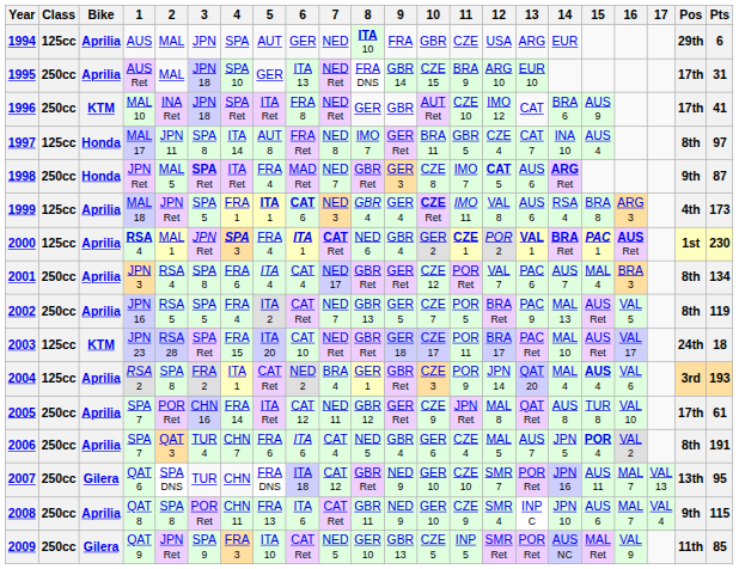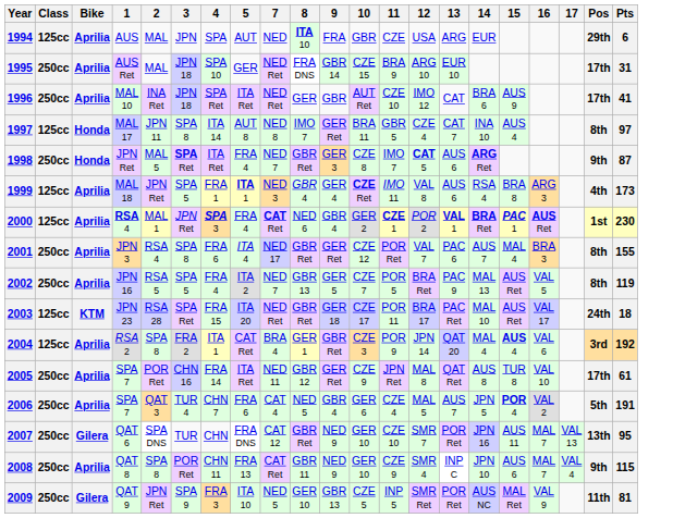 <table class="wikitable" style="text-align:center">
 <tr>
 <th>Year</th>
 <th>Class</th>
 <th>Bike</th>
 <th>1</th>
 <th>2</th>
 <th>3</th>
 <th>4</th>
 <th>5</th>
-<th>6</th>
 <th>7</th>
 <th>8</th>
 <th>9</th>
 <th>10</th>
 <th>11</th>
 <th>12</th>
 <th>13</th>
 <th>14</th>
 <th>15</th>
 <th>16</th>
 <th>17</th>
 <th>Pos</th>
 <th>Pts</th>
 </tr>
 <tr>
 <th align="left"><a href='#'>1994</a></th>
 <th align="left">125cc</th>
 <th align="left"><a href='#'>Aprilia</a></th>
 <td><a href='#'>AUS</a></td>
 <td><a href='#'>MAL</a></td>
 <td><a href='#'>JPN</a></td>
 <td><a href='#'>SPA</a></td>
 <td><a href='#'>AUT</a></td>
-<td><a href='#'>GER</a></td>
 <td><a href='#'>NED</a></td>
 <td style="background:#DFFFDF;"><strong><a href='#'>ITA</a></strong><br><small>10</small></td>
 <td><a href='#'>FRA</a></td>
 <td><a href='#'>GBR</a></td>
 <td><a href='#'>CZE</a></td>
 <td><a href='#'>USA</a></td>
 <td><a href='#'>ARG</a></td>
 <td><a href='#'>EUR</a></td>
 <td></td>
 <td></td>
 <td></td>
 <th>29th</th>
 <th>6</th>
 </tr>
 <tr>
 <th align="left"><a href='#'>1995</a></th>
 <th align="left">250cc</th>
 <th align="left"><a href='#'>Aprilia</a></th>
 <td style="background:#EFCFFF;"><a href='#'>AUS</a><br><small>Ret</small></td>
 <td><a href='#'>MAL</a></td>
 <td style="background:#CFCFFF;"><a href='#'>JPN</a><br><small>18</small></td>
 <td style="background:#DFFFDF;"><a href='#'>SPA</a><br><small>10</small></td>
 <td><a href='#'>GER</a></td>
-<td style="background:#DFFFDF;"><a href='#'>ITA</a><br><small>13</small></td>
 <td style="background:#EFCFFF;"><a href='#'>NED</a><br><small>Ret</small></td>
 <td style="background:#ffffff;"><a href='#'>FRA</a><br><small>DNS</small></td>
 <td style="background:#DFFFDF;"><a href='#'>GBR</a><br><small>14</small></td>
 <td style="background:#DFFFDF;"><a href='#'>CZE</a><br><small>15</small></td>
 <td style="background:#DFFFDF;"><a href='#'>BRA</a><br><small>9</small></td>
 <td style="background:#DFFFDF;"><a href='#'>ARG</a><br><small>10</small></td>
 <td style="background:#DFFFDF;"><a href='#'>EUR</a><br><small>10</small></td>
 <td></td>
 <td></td>
 <td></td>
 <td></td>
 <th>17th</th>
 <th>31</th>
 </tr>
 <tr>
 <th align="left"><a href='#'>1996</a></th>
 <th align="left">250cc</th>
-<th align="left"><a href='#'>KTM</a></th>
+<th align="left"><a href='#'>Aprilia</a></th>
 <td style="background:#DFFFDF;"><a href='#'>MAL</a><br><small>10</small></td>
 <td style="background:#EFCFFF;"><a href='#'>INA</a><br><small>Ret</small></td>
 <td style="background:#CFCFFF;"><a href='#'>JPN</a><br><small>18</small></td>
 <td style="background:#EFCFFF;"><a href='#'>SPA</a><br><small>Ret</small></td>
 <td style="background:#EFCFFF;"><a href='#'>ITA</a><br><small>Ret</small></td>
-<td style="background:#DFFFDF;"><a href='#'>FRA</a><br><small>8</small></td>
 <td style="background:#EFCFFF;"><a href='#'>NED</a><br><small>Ret</small></td>
 <td><a href='#'>GER</a></td>
 <td><a href='#'>GBR</a></td>
 <td style="background:#EFCFFF;"><a href='#'>AUT</a><br><small>Ret</small></td>
 <td style="background:#DFFFDF;"><a href='#'>CZE</a><br><small>10</small></td>
 <td style="background:#DFFFDF;"><a href='#'>IMO</a><br><small>12</small></td>
 <td><a href='#'>CAT</a></td>
 <td style="background:#DFFFDF;"><a href='#'>BRA</a><br><small>6</small></td>
 <td style="background:#DFFFDF;"><a href='#'>AUS</a><br><small>9</small></td>
 <td></td>
 <td></td>
 <th>17th</th>
 <th>41</th>
 </tr>
 <tr>
 <th align="left"><a href='#'>1997</a></th>
 <th align="left">125cc</th>
 <th align="left"><a href='#'>Honda</a></th>
 <td style="background:#CFCFFF;"><a href='#'>MAL</a><br><small>17</small></td>
 <td style="background:#DFFFDF;"><a href='#'>JPN</a><br><small>11</small></td>
 <td style="background:#DFFFDF;"><a href='#'>SPA</a><br><small>8</small></td>
 <td style="background:#DFFFDF;"><a href='#'>ITA</a><br><small>14</small></td>
 <td style="background:#DFFFDF;"><a href='#'>AUT</a><br><small>8</small></td>
-<td style="background:#EFCFFF;"><a href='#'>FRA</a><br><small>Ret</small></td>
 <td style="background:#DFFFDF;"><a href='#'>NED</a><br><small>8</small></td>
 <td style="background:#DFFFDF;"><a href='#'>IMO</a><br><small>7</small></td>
 <td style="background:#EFCFFF;"><a href='#'>GER</a><br><small>Ret</small></td>
 <td style="background:#DFFFDF;"><a href='#'>BRA</a><br><small>11</small></td>
 <td style="background:#DFFFDF;"><a href='#'>GBR</a><br><small>5</small></td>
 <td style="background:#DFFFDF;"><a href='#'>CZE</a><br><small>4</small></td>
 <td style="background:#DFFFDF;"><a href='#'>CAT</a><br><small>7</small></td>
 <td style="background:#DFFFDF;"><a href='#'>INA</a><br><small>10</small></td>
 <td style="background:#DFFFDF;"><a href='#'>AUS</a><br><small>4</small></td>
 <td></td>
 <td></td>
 <th>8th</th>
 <th>97</th>
 </tr>
 <tr>
 <th align="left"><a href='#'>1998</a></th>
 <th align="left">250cc</th>
 <th align="left"><a href='#'>Honda</a></th>
 <td style="background:#EFCFFF;"><a href='#'>JPN</a><br><small>Ret</small></td>
 <td style="background:#DFFFDF;"><a href='#'>MAL</a><br><small>5</small></td>
 <td style="background:#EFCFFF;"><strong><a href='#'>SPA</a></strong><br><small>Ret</small></td>
 <td style="background:#EFCFFF;"><a href='#'>ITA</a><br><small>Ret</small></td>
 <td style="background:#DFFFDF;"><a href='#'>FRA</a><br><small>4</small></td>
-<td style="background:#EFCFFF;"><a href='#'>MAD</a><br><small>Ret</small></td>
 <td style="background:#DFFFDF;"><a href='#'>NED</a><br><small>7</small></td>
 <td style="background:#EFCFFF;"><a href='#'>GBR</a><br><small>Ret</small></td>
 <td style="background:#FFDF9F;"><a href='#'>GER</a><br><small>3</small></td>
 <td style="background:#DFFFDF;"><a href='#'>CZE</a><br><small>8</small></td>
 <td style="background:#DFFFDF;"><a href='#'>IMO</a><br><small>7</small></td>
 <td style="background:#DFFFDF;"><strong><a href='#'>CAT</a></strong><br><small>5</small></td>
 <td style="background:#DFFFDF;"><a href='#'>AUS</a><br><small>6</small></td>
 <td style="background:#EFCFFF;"><strong><a href='#'>ARG</a></strong><br><small>Ret</small></td>
 <td></td>
 <td></td>
 <td></td>
 <th>9th</th>
 <th>87</th>
 </tr>
 <tr>
 <th align="left"><a href='#'>1999</a></th>
 <th align="left">125cc</th>
 <th align="left"><a href='#'>Aprilia</a></th>
 <td style="background:#CFCFFF;"><a href='#'>MAL</a><br><small>18</small></td>
 <td style="background:#efcfff;"><a href='#'>JPN</a><br><small>Ret</small></td>
 <td style="background:#dfffdf;"><a href='#'>SPA</a><br><small>5</small></td>
 <td style="background:#ffffbf;"><a href='#'>FRA</a><br><small>1</small></td>
 <td style="background:#ffffbf;"><strong><a href='#'>ITA</a></strong><br><small>1</small></td>
-<td style="background:#dfffdf;"><strong><a href='#'>CAT</a></strong><br><small>6</small></td>
 <td style="background:#ffdf9f;"><a href='#'>NED</a><br><small>3</small></td>
 <td style="background:#dfffdf;"><em><a href='#'>GBR</a></em><br><small>4</small></td>
 <td style="background:#dfffdf;"><a href='#'>GER</a><br><small>4</small></td>
 <td style="background:#efcfff;"><strong><a href='#'>CZE</a></strong><br><small>Ret</small></td>
 <td style="background:#dfffdf;"><em><a href='#'>IMO</a></em><br><small>11</small></td>
 <td style="background:#dfffdf;"><a href='#'>VAL</a><br><small>8</small></td>
 <td style="background:#dfffdf;"><a href='#'>AUS</a><br><small>6</small></td>
 <td style="background:#dfffdf;"><a href='#'>RSA</a><br><small>4</small></td>
 <td style="background:#dfffdf;"><a href='#'>BRA</a><br><small>8</small></td>
 <td style="background:#ffdf9f;"><a href='#'>ARG</a><br><small>3</small></td>
 <td></td>
 <th>4th</th>
 <th>173</th>
 </tr>
 <tr>
 <th align="left"><a href='#'>2000</a></th>
 <th align="left">125cc</th>
 <th align="left"><a href='#'>Aprilia</a></th>
 <td style="background:#dfffdf;"><strong><a href='#'>RSA</a></strong><br><small>4</small></td>
 <td style="background:#ffffbf;"><a href='#'>MAL</a><br><small>1</small></td>
 <td style="background:#efcfff;"><em><a href='#'>JPN</a></em><br><small>Ret</small></td>
 <td style="background:#ffdf9f;"><strong><em><a href='#'>SPA</a></em></strong><br><small>3</small></td>
 <td style="background:#dfffdf;"><a href='#'>FRA</a><br><small>4</small></td>
-<td style="background:#ffffbf;"><strong><em><a href='#'>ITA</a></em></strong><br><small>1</small></td>
 <td style="background:#efcfff;"><strong><a href='#'>CAT</a></strong><br><small>Ret</small></td>
 <td style="background:#dfffdf;"><a href='#'>NED</a><br><small>6</small></td>
 <td style="background:#dfffdf;"><a href='#'>GBR</a><br><small>4</small></td>
 <td style="background:#dfdfdf;"><a href='#'>GER</a><br><small>2</small></td>
 <td style="background:#ffffbf;"><strong><a href='#'>CZE</a></strong><br><small>1</small></td>
 <td style="background:#dfdfdf;"><em><a href='#'>POR</a></em><br><small>2</small></td>
 <td style="background:#ffffbf;"><strong><a href='#'>VAL</a></strong><br><small>1</small></td>
 <td style="background:#efcfff;"><strong><a href='#'>BRA</a></strong><br><small>Ret</small></td>
 <td style="background:#ffffbf;"><strong><em><a href='#'>PAC</a></em></strong><br><small>1</small></td>
 <td style="background:#efcfff;"><strong><a href='#'>AUS</a></strong><br><small>Ret</small></td>
 <td></td>
 <td style="background:#ffffbf;"><strong>1st</strong></td>
 <td style="background:#ffffbf;"><strong>230</strong></td>
 </tr>
 <tr>
 <th align="left"><a href='#'>2001</a></th>
 <th align="left">250cc</th>
 <th align="left"><a href='#'>Aprilia</a></th>
 <td style="background:#ffdf9f;"><a href='#'>JPN</a><br><small>3</small></td>
 <td style="background:#dfffdf;"><a href='#'>RSA</a><br><small>4</small></td>
 <td style="background:#dfffdf;"><a href='#'>SPA</a><br><small>8</small></td>
 <td style="background:#dfffdf;"><a href='#'>FRA</a><br><small>6</small></td>
 <td style="background:#dfffdf;"><em><a href='#'>ITA</a></em><br><small>4</small></td>
-<td style="background:#dfffdf;"><a href='#'>CAT</a><br><small>4</small></td>
 <td style="background:#CFCFFF;"><a href='#'>NED</a><br><small>17</small></td>
 <td style="background:#efcfff;"><a href='#'>GBR</a><br><small>Ret</small></td>
 <td style="background:#efcfff;"><a href='#'>GER</a><br><small>Ret</small></td>
 <td style="background:#dfffdf;"><a href='#'>CZE</a><br><small>12</small></td>
 <td style="background:#efcfff;"><a href='#'>POR</a><br><small>Ret</small></td>
 <td style="background:#dfffdf;"><a href='#'>VAL</a><br><small>7</small></td>
 <td style="background:#dfffdf;"><a href='#'>PAC</a><br><small>6</small></td>
 <td style="background:#dfffdf;"><a href='#'>AUS</a><br><small>7</small></td>
 <td style="background:#dfffdf;"><a href='#'>MAL</a><br><small>4</small></td>
 <td style="background:#ffdf9f;"><a href='#'>BRA</a><br><small>3</small></td>
 <td></td>
 <th>8th</th>
-<th>134</th>
+<th>155</th>
 </tr>
 <tr>
 <th align="left"><a href='#'>2002</a></th>
 <th align="left">250cc</th>
 <th align="left"><a href='#'>Aprilia</a></th>
 <td style="background:#CFCFFF;"><a href='#'>JPN</a><br><small>16</small></td>
 <td style="background:#dfffdf;"><a href='#'>RSA</a><br><small>5</small></td>
 <td style="background:#dfffdf;"><a href='#'>SPA</a><br><small>5</small></td>
 <td style="background:#dfffdf;"><a href='#'>FRA</a><br><small>4</small></td>
 <td style="background:#dfdfdf;"><a href='#'>ITA</a><br><small>2</small></td>
-<td style="background:#efcfff;"><a href='#'>CAT</a><br><small>Ret</small></td>
 <td style="background:#dfffdf;"><a href='#'>NED</a><br><small>7</small></td>
 <td style="background:#dfffdf;"><a href='#'>GBR</a><br><small>13</small></td>
 <td style="background:#dfffdf;"><a href='#'>GER</a><br><small>5</small></td>
 <td style="background:#dfffdf;"><a href='#'>CZE</a><br><small>7</small></td>
 <td style="background:#dfffdf;"><a href='#'>POR</a><br><small>5</small></td>
 <td style="background:#efcfff;"><a href='#'>BRA</a><br><small>Ret</small></td>
 <td style="background:#dfffdf;"><a href='#'>PAC</a><br><small>9</small></td>
 <td style="background:#dfffdf;"><a href='#'>MAL</a><br><small>13</small></td>
 <td style="background:#efcfff;"><a href='#'>AUS</a><br><small>Ret</small></td>
 <td style="background:#dfffdf;"><a href='#'>VAL</a><br><small>5</small></td>
 <td></td>
 <th>8th</th>
 <th>119</th>
 </tr>
 <tr>
 <th align="left"><a href='#'>2003</a></th>
 <th align="left">125cc</th>
 <th align="left"><a href='#'>KTM</a></th>
 <td style="background:#CFCFFF;"><a href='#'>JPN</a><br><small>23</small></td>
 <td style="background:#CFCFFF;"><a href='#'>RSA</a><br><small>28</small></td>
 <td style="background:#efcfff;"><a href='#'>SPA</a><br><small>Ret</small></td>
 <td style="background:#dfffdf;"><a href='#'>FRA</a><br><small>15</small></td>
 <td style="background:#CFCFFF;"><a href='#'>ITA</a><br><small>20</small></td>
-<td style="background:#dfffdf;"><a href='#'>CAT</a><br><small>10</small></td>
 <td style="background:#efcfff;"><a href='#'>NED</a><br><small>Ret</small></td>
 <td style="background:#efcfff;"><a href='#'>GBR</a><br><small>Ret</small></td>
 <td style="background:#CFCFFF;"><a href='#'>GER</a><br><small>18</small></td>
 <td style="background:#CFCFFF;"><a href='#'>CZE</a><br><small>17</small></td>
 <td style="background:#dfffdf;"><a href='#'>POR</a><br><small>11</small></td>
 <td style="background:#CFCFFF;"><a href='#'>BRA</a><br><small>17</small></td>
 <td style="background:#efcfff;"><a href='#'>PAC</a><br><small>Ret</small></td>
 <td style="background:#dfffdf;"><a href='#'>MAL</a><br><small>10</small></td>
 <td style="background:#efcfff;"><a href='#'>AUS</a><br><small>Ret</small></td>
 <td style="background:#CFCFFF;"><a href='#'>VAL</a><br><small>17</small></td>
 <td></td>
 <th>24th</th>
 <th>18</th>
 </tr>
 <tr>
 <th align="left"><a href='#'>2004</a></th>
 <th align="left">125cc</th>
 <th align="left"><a href='#'>Aprilia</a></th>
 <td style="background:#dfdfdf;"><em><a href='#'>RSA</a></em><br><small>2</small></td>
 <td style="background:#dfffdf;"><a href='#'>SPA</a><br><small>8</small></td>
 <td style="background:#dfdfdf;"><a href='#'>FRA</a><br><small>2</small></td>
 <td style="background:#ffffbf;"><a href='#'>ITA</a><br><small>1</small></td>
 <td style="background:#efcfff;"><a href='#'>CAT</a><br><small>Ret</small></td>
-<td style="background:#dfdfdf;"><a href='#'>NED</a><br><small>2</small></td>
 <td style="background:#dfffdf;"><a href='#'>BRA</a><br><small>4</small></td>
 <td style="background:#ffffbf;"><a href='#'>GER</a><br><small>1</small></td>
 <td style="background:#efcfff;"><a href='#'>GBR</a><br><small>Ret</small></td>
 <td style="background:#ffdf9f;"><a href='#'>CZE</a><br><small>3</small></td>
 <td style="background:#dfffdf;"><a href='#'>POR</a><br><small>9</small></td>
 <td style="background:#dfffdf;"><a href='#'>JPN</a><br><small>14</small></td>
 <td style="background:#CFCFFF;"><a href='#'>QAT</a><br><small>20</small></td>
 <td style="background:#dfffdf;"><a href='#'>MAL</a><br><small>4</small></td>
 <td style="background:#dfffdf;"><strong><a href='#'>AUS</a></strong><br><small>4</small></td>
 <td style="background:#dfffdf;"><a href='#'>VAL</a><br><small>6</small></td>
 <td></td>
 <td style="background:#FFDF9F;"><strong>3rd</strong></td>
-<td style="background:#FFDF9F;"><strong>193</strong></td>
+<td style="background:#FFDF9F;"><strong>192</strong></td>
 </tr>
 <tr>
 <th align="left"><a href='#'>2005</a></th>
 <th align="left">250cc</th>
 <th align="left"><a href='#'>Aprilia</a></th>
 <td style="background:#dfffdf;"><a href='#'>SPA</a><br><small>7</small></td>
 <td style="background:#efcfff;"><a href='#'>POR</a><br><small>Ret</small></td>
 <td style="background:#CFCFFF;"><a href='#'>CHN</a><br><small>16</small></td>
 <td style="background:#dfffdf;"><a href='#'>FRA</a><br><small>14</small></td>
 <td style="background:#efcfff;"><a href='#'>ITA</a><br><small>Ret</small></td>
-<td style="background:#dfffdf;"><a href='#'>CAT</a><br><small>12</small></td>
 <td style="background:#dfffdf;"><a href='#'>NED</a><br><small>11</small></td>
 <td style="background:#dfffdf;"><a href='#'>GBR</a><br><small>12</small></td>
 <td style="background:#efcfff;"><a href='#'>GER</a><br><small>Ret</small></td>
 <td style="background:#dfffdf;"><a href='#'>CZE</a><br><small>9</small></td>
 <td style="background:#efcfff;"><a href='#'>JPN</a><br><small>Ret</small></td>
 <td style="background:#dfffdf;"><a href='#'>MAL</a><br><small>8</small></td>
 <td style="background:#efcfff;"><a href='#'>QAT</a><br><small>Ret</small></td>
 <td style="background:#dfffdf;"><a href='#'>AUS</a><br><small>8</small></td>
 <td style="background:#dfffdf;"><a href='#'>TUR</a><br><small>8</small></td>
 <td style="background:#dfffdf;"><a href='#'>VAL</a><br><small>10</small></td>
 <td></td>
 <th>17th</th>
 <th>61</th>
 </tr>
 <tr>
 <th align="left"><a href='#'>2006</a></th>
 <th align="left">250cc</th>
 <th align="left"><a href='#'>Aprilia</a></th>
 <td style="background:#dfffdf;"><a href='#'>SPA</a><br><small>7</small></td>
 <td style="background:#ffdf9f;"><a href='#'>QAT</a><br><small>3</small></td>
 <td style="background:#dfffdf;"><a href='#'>TUR</a><br><small>4</small></td>
 <td style="background:#dfffdf;"><a href='#'>CHN</a><br><small>7</small></td>
 <td style="background:#dfffdf;"><a href='#'>FRA</a><br><small>6</small></td>
-<td style="background:#dfffdf;"><em><a href='#'>ITA</a></em><br><small>6</small></td>
 <td style="background:#dfffdf;"><a href='#'>CAT</a><br><small>4</small></td>
 <td style="background:#dfffdf;"><a href='#'>NED</a><br><small>5</small></td>
 <td style="background:#dfffdf;"><a href='#'>GBR</a><br><small>4</small></td>
 <td style="background:#dfffdf;"><a href='#'>GER</a><br><small>6</small></td>
 <td style="background:#dfffdf;"><a href='#'>CZE</a><br><small>4</small></td>
 <td style="background:#dfffdf;"><a href='#'>MAL</a><br><small>5</small></td>
 <td style="background:#dfffdf;"><a href='#'>AUS</a><br><small>7</small></td>
 <td style="background:#dfffdf;"><a href='#'>JPN</a><br><small>5</small></td>
 <td style="background:#dfffdf;"><strong><a href='#'>POR</a></strong><br><small>4</small></td>
 <td style="background:#dfdfdf;"><a href='#'>VAL</a><br><small>2</small></td>
 <td></td>
-<th>8th</th>
+<th>5th</th>
 <th>191</th>
 </tr>
 <tr>
 <th align="left"><a href='#'>2007</a></th>
 <th align="left">250cc</th>
 <th align="left"><a href='#'>Gilera</a></th>
 <td style="background:#dfffdf;"><a href='#'>QAT</a><br><small>6</small></td>
 <td style="background:#ffffff;"><a href='#'>SPA</a><br><small>DNS</small></td>
 <td><a href='#'>TUR</a></td>
 <td><a href='#'>CHN</a></td>
 <td style="background:#ffffff;"><a href='#'>FRA</a><br><small>DNS</small></td>
-<td style="background:#CFCFFF;"><a href='#'>ITA</a><br><small>18</small></td>
 <td style="background:#dfffdf;"><a href='#'>CAT</a><br><small>12</small></td>
 <td style="background:#efcfff;"><a href='#'>GBR</a><br><small>Ret</small></td>
 <td style="background:#dfffdf;"><a href='#'>NED</a><br><small>9</small></td>
 <td style="background:#dfffdf;"><a href='#'>GER</a><br><small>10</small></td>
 <td style="background:#dfffdf;"><a href='#'>CZE</a><br><small>10</small></td>
 <td style="background:#dfffdf;"><a href='#'>SMR</a><br><small>7</small></td>
 <td style="background:#efcfff;"><a href='#'>POR</a><br><small>Ret</small></td>
 <td style="background:#CFCFFF;"><a href='#'>JPN</a><br><small>16</small></td>
 <td style="background:#dfffdf;"><a href='#'>AUS</a><br><small>11</small></td>
 <td style="background:#dfffdf;"><a href='#'>MAL</a><br><small>7</small></td>
 <td style="background:#dfffdf;"><a href='#'>VAL</a><br><small>13</small></td>
 <th>13th</th>
 <th>95</th>
 </tr>
 <tr>
 <th align="left"><a href='#'>2008</a></th>
 <th align="left">250cc</th>
 <th align="left"><a href='#'>Aprilia</a></th>
 <td style="background:#dfffdf;"><a href='#'>QAT</a><br><small>8</small></td>
 <td style="background:#dfffdf;"><a href='#'>SPA</a><br><small>8</small></td>
 <td style="background:#efcfff;"><a href='#'>POR</a><br><small>Ret</small></td>
 <td style="background:#dfffdf;"><a href='#'>CHN</a><br><small>11</small></td>
 <td style="background:#dfffdf;"><a href='#'>FRA</a><br><small>13</small></td>
-<td style="background:#dfffdf;"><a href='#'>ITA</a><br><small>6</small></td>
 <td style="background:#efcfff;"><a href='#'>CAT</a><br><small>Ret</small></td>
 <td style="background:#dfffdf;"><a href='#'>GBR</a><br><small>11</small></td>
 <td style="background:#dfffdf;"><a href='#'>NED</a><br><small>9</small></td>
 <td style="background:#dfffdf;"><a href='#'>GER</a><br><small>10</small></td>
 <td style="background:#dfffdf;"><a href='#'>CZE</a><br><small>9</small></td>
 <td style="background:#dfffdf;"><a href='#'>SMR</a><br><small>4</small></td>
 <td style="background:#ffffff;"><a href='#'>INP</a><br><small>C</small></td>
 <td style="background:#dfffdf;"><a href='#'>JPN</a><br><small>10</small></td>
 <td style="background:#dfffdf;"><a href='#'>AUS</a><br><small>6</small></td>
 <td style="background:#dfffdf;"><a href='#'>MAL</a><br><small>7</small></td>
 <td style="background:#dfffdf;"><a href='#'>VAL</a><br><small>4</small></td>
 <th>9th</th>
 <th>115</th>
 </tr>
 <tr>
 <th align="left"><a href='#'>2009</a></th>
 <th align="left">250cc</th>
 <th align="left"><a href='#'>Gilera</a></th>
 <td style="background:#DFFFDF;"><a href='#'>QAT</a><br><small>9</small></td>
 <td style="background:#efcfff;"><a href='#'>JPN</a><br><small>Ret</small></td>
 <td style="background:#DFFFDF;"><a href='#'>SPA</a><br><small>9</small></td>
 <td style="background:#ffdf9f;"><a href='#'>FRA</a><br><small>3</small></td>
 <td style="background:#DFFFDF;"><a href='#'>ITA</a><br><small>10</small></td>
-<td style="background:#efcfff;"><a href='#'>CAT</a><br><small>Ret</small></td>
 <td style="background:#DFFFDF;"><a href='#'>NED</a><br><small>5</small></td>
 <td style="background:#DFFFDF;"><a href='#'>GER</a><br><small>10</small></td>
 <td style="background:#DFFFDF;"><a href='#'>GBR</a><br><small>13</small></td>
 <td style="background:#DFFFDF;"><a href='#'>CZE</a><br><small>5</small></td>
 <td style="background:#DFFFDF;"><a href='#'>INP</a><br><small>5</small></td>
 <td style="background:#efcfff;"><a href='#'>SMR</a><br><small>Ret</small></td>
 <td style="background:#efcfff;"><a href='#'>POR</a><br><small>Ret</small></td>
 <td style="background:#CFCFFF;"><a href='#'>AUS</a><br><small>NC</small></td>
 <td style="background:#efcfff;"><a href='#'>MAL</a><br><small>Ret</small></td>
 <td style="background:#DFFFDF;"><a href='#'>VAL</a><br><small>9</small></td>
 <td></td>
 <th>11th</th>
-<th>85</th>
+<th>81</th>
 </tr>
 </table>
